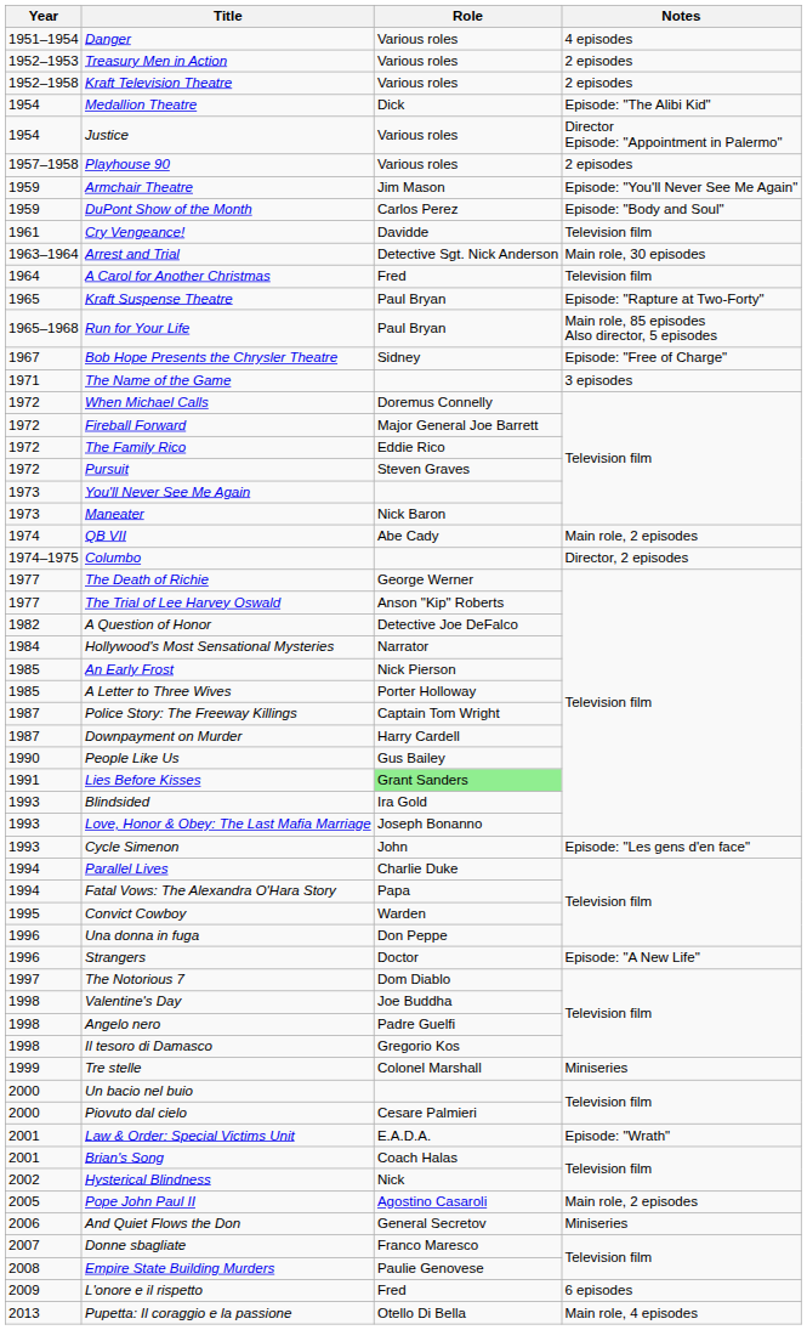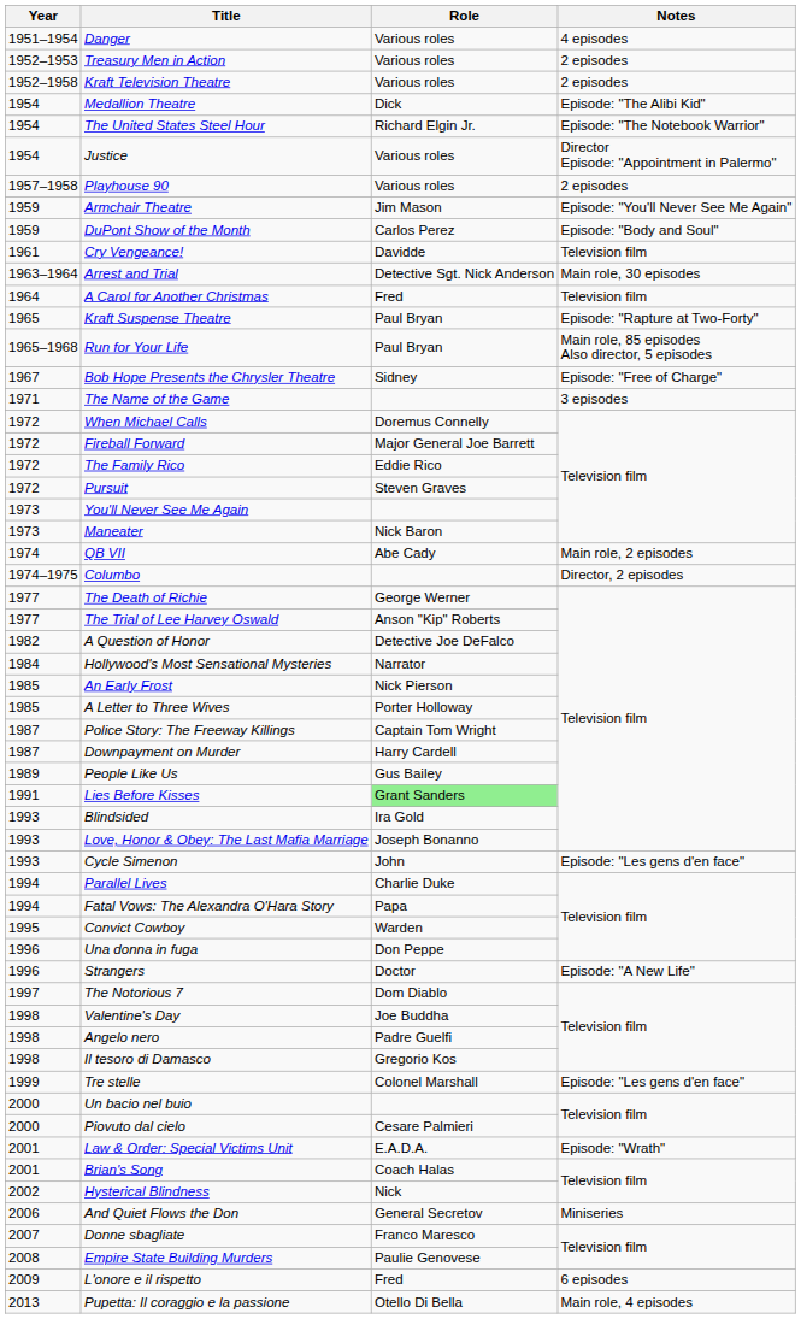 <table class="wikitable sortable">
 <tr>
 <th>Year</th>
 <th>Title</th>
 <th>Role</th>
 <th class="unsortable">Notes</th>
 </tr>
 <tr>
 <td>1951–1954</td>
 <td><em><a href='#'>Danger</a></em></td>
 <td>Various roles</td>
 <td>4 episodes</td>
 </tr>
 <tr>
 <td>1952–1953</td>
 <td><em><a href='#'>Treasury Men in Action</a></em></td>
 <td>Various roles</td>
 <td>2 episodes</td>
 </tr>
 <tr>
 <td>1952–1958</td>
 <td><em><a href='#'>Kraft Television Theatre</a></em></td>
 <td>Various roles</td>
 <td>2 episodes</td>
 </tr>
 <tr>
 <td>1954</td>
 <td><em><a href='#'>Medallion Theatre</a></em></td>
 <td>Dick</td>
 <td>Episode: "The Alibi Kid"</td>
+</tr>
+<tr>
+<td>1954</td>
+<td><em><a href='#'>The United States Steel Hour</a></em></td>
+<td>Richard Elgin Jr.</td>
+<td>Episode: "The Notebook Warrior"</td>
 </tr>
 <tr>
 <td>1954</td>
 <td><em>Justice</em></td>
 <td>Various roles</td>
 <td>Director<br>Episode: "Appointment in Palermo"</td>
 </tr>
 <tr>
 <td>1957–1958</td>
 <td><em><a href='#'>Playhouse 90</a></em></td>
 <td>Various roles</td>
 <td>2 episodes</td>
 </tr>
 <tr>
 <td>1959</td>
 <td><em><a href='#'>Armchair Theatre</a></em></td>
 <td>Jim Mason</td>
 <td>Episode: "You'll Never See Me Again"</td>
 </tr>
 <tr>
 <td>1959</td>
 <td><em><a href='#'>DuPont Show of the Month</a></em></td>
 <td>Carlos Perez</td>
 <td>Episode: "Body and Soul"</td>
 </tr>
 <tr>
 <td>1961</td>
 <td><em><a href='#'>Cry Vengeance!</a></em></td>
 <td>Davidde</td>
 <td>Television film</td>
 </tr>
 <tr>
 <td>1963–1964</td>
 <td><em><a href='#'>Arrest and Trial</a></em></td>
 <td>Detective Sgt. Nick Anderson</td>
 <td>Main role, 30 episodes</td>
 </tr>
 <tr>
 <td>1964</td>
 <td><em><a href='#'>A Carol for Another Christmas</a></em></td>
 <td>Fred</td>
 <td>Television film</td>
 </tr>
 <tr>
 <td>1965</td>
 <td><em><a href='#'>Kraft Suspense Theatre</a></em></td>
 <td>Paul Bryan</td>
 <td>Episode: "Rapture at Two-Forty"</td>
 </tr>
 <tr>
 <td>1965–1968</td>
 <td><em><a href='#'>Run for Your Life</a></em></td>
 <td>Paul Bryan</td>
 <td>Main role, 85 episodes<br>Also director, 5 episodes</td>
 </tr>
 <tr>
 <td>1967</td>
 <td><em><a href='#'>Bob Hope Presents the Chrysler Theatre</a></em></td>
 <td>Sidney</td>
 <td>Episode: "Free of Charge"</td>
 </tr>
 <tr>
 <td>1971</td>
 <td><em><a href='#'>The Name of the Game</a></em></td>
 <td></td>
 <td>3 episodes</td>
 </tr>
 <tr>
 <td>1972</td>
 <td><em><a href='#'>When Michael Calls</a></em></td>
 <td>Doremus Connelly</td>
 <td rowspan="6">Television film</td>
 </tr>
 <tr>
 <td>1972</td>
 <td><em><a href='#'>Fireball Forward</a></em></td>
 <td>Major General Joe Barrett</td>
 </tr>
 <tr>
 <td>1972</td>
 <td><em><a href='#'>The Family Rico</a></em></td>
 <td>Eddie Rico</td>
 </tr>
 <tr>
 <td>1972</td>
 <td><em><a href='#'>Pursuit</a></em></td>
 <td>Steven Graves</td>
 </tr>
 <tr>
 <td>1973</td>
 <td><em><a href='#'>You'll Never See Me Again</a></em></td>
 <td></td>
 </tr>
 <tr>
 <td>1973</td>
 <td><em><a href='#'>Maneater</a></em></td>
 <td>Nick Baron</td>
 </tr>
 <tr>
 <td>1974</td>
 <td><em><a href='#'>QB VII</a></em></td>
 <td>Abe Cady</td>
 <td>Main role, 2 episodes</td>
 </tr>
 <tr>
 <td>1974–1975</td>
 <td><em><a href='#'>Columbo</a></em></td>
 <td></td>
 <td>Director, 2 episodes</td>
 </tr>
 <tr>
 <td>1977</td>
 <td><em><a href='#'>The Death of Richie</a></em></td>
 <td>George Werner</td>
 <td rowspan="12">Television film</td>
 </tr>
 <tr>
 <td>1977</td>
 <td><em><a href='#'>The Trial of Lee Harvey Oswald</a></em></td>
 <td>Anson "Kip" Roberts</td>
 </tr>
 <tr>
 <td>1982</td>
 <td><em>A Question of Honor</em></td>
 <td>Detective Joe DeFalco</td>
 </tr>
 <tr>
 <td>1984</td>
 <td><em>Hollywood's Most Sensational Mysteries</em></td>
 <td>Narrator</td>
 </tr>
 <tr>
 <td>1985</td>
 <td><em><a href='#'>An Early Frost</a></em></td>
 <td>Nick Pierson</td>
 </tr>
 <tr>
 <td>1985</td>
 <td><em>A Letter to Three Wives</em></td>
 <td>Porter Holloway</td>
 </tr>
 <tr>
 <td>1987</td>
 <td><em>Police Story: The Freeway Killings</em></td>
 <td>Captain Tom Wright</td>
 </tr>
 <tr>
 <td>1987</td>
 <td><em>Downpayment on Murder</em></td>
 <td>Harry Cardell</td>
 </tr>
 <tr>
-<td>1990</td>
+<td>1989</td>
 <td><em>People Like Us</em></td>
 <td>Gus Bailey</td>
 </tr>
 <tr>
 <td>1991</td>
 <td><em><a href='#'>Lies Before Kisses</a></em></td>
 <td style="background: lightgreen;">Grant Sanders</td>
 </tr>
 <tr>
 <td>1993</td>
 <td><em>Blindsided</em></td>
 <td>Ira Gold</td>
 </tr>
 <tr>
 <td>1993</td>
 <td><em><a href='#'>Love, Honor & Obey: The Last Mafia Marriage</a></em></td>
 <td>Joseph Bonanno</td>
 </tr>
 <tr>
 <td>1993</td>
 <td><em>Cycle Simenon</em></td>
 <td>John</td>
 <td>Episode: "Les gens d'en face"</td>
 </tr>
 <tr>
 <td>1994</td>
 <td><em><a href='#'>Parallel Lives</a></em></td>
 <td>Charlie Duke</td>
 <td rowspan="4">Television film</td>
 </tr>
 <tr>
 <td>1994</td>
 <td><em>Fatal Vows: The Alexandra O'Hara Story</em></td>
 <td>Papa</td>
 </tr>
 <tr>
 <td>1995</td>
 <td><em>Convict Cowboy</em></td>
 <td>Warden</td>
 </tr>
 <tr>
 <td>1996</td>
 <td><em>Una donna in fuga</em></td>
 <td>Don Peppe</td>
 </tr>
 <tr>
 <td>1996</td>
 <td><em>Strangers</em></td>
 <td>Doctor</td>
 <td>Episode: "A New Life"</td>
 </tr>
 <tr>
 <td>1997</td>
 <td><em>The Notorious 7</em></td>
 <td>Dom Diablo</td>
 <td rowspan="4">Television film</td>
 </tr>
 <tr>
 <td>1998</td>
 <td><em>Valentine's Day</em></td>
 <td>Joe Buddha</td>
 </tr>
 <tr>
 <td>1998</td>
 <td><em>Angelo nero</em></td>
 <td>Padre Guelfi</td>
 </tr>
 <tr>
 <td>1998</td>
 <td><em>Il tesoro di Damasco</em></td>
 <td>Gregorio Kos</td>
 </tr>
 <tr>
 <td>1999</td>
 <td><em>Tre stelle</em></td>
 <td>Colonel Marshall</td>
-<td>Miniseries</td>
+<td>Episode: "Les gens d'en face"</td>
 </tr>
 <tr>
 <td>2000</td>
 <td><em>Un bacio nel buio</em></td>
 <td></td>
 <td rowspan="2">Television film</td>
 </tr>
 <tr>
 <td>2000</td>
 <td><em>Piovuto dal cielo</em></td>
 <td>Cesare Palmieri</td>
 </tr>
 <tr>
 <td>2001</td>
 <td><em><a href='#'>Law & Order: Special Victims Unit</a></em></td>
 <td>E.A.D.A.</td>
 <td>Episode: "Wrath"</td>
 </tr>
 <tr>
 <td>2001</td>
 <td><em><a href='#'>Brian's Song</a></em></td>
 <td>Coach Halas</td>
 <td rowspan="2">Television film</td>
 </tr>
 <tr>
 <td>2002</td>
 <td><em><a href='#'>Hysterical Blindness</a></em></td>
 <td>Nick</td>
-</tr>
-<tr>
-<td>2005</td>
-<td><em><a href='#'>Pope John Paul II</a></em></td>
-<td><a href='#'>Agostino Casaroli</a></td>
-<td>Main role, 2 episodes</td>
 </tr>
 <tr>
 <td>2006</td>
 <td><em>And Quiet Flows the Don</em></td>
 <td>General Secretov</td>
 <td>Miniseries</td>
 </tr>
 <tr>
 <td>2007</td>
 <td><em>Donne sbagliate</em></td>
 <td>Franco Maresco</td>
 <td rowspan="2">Television film</td>
 </tr>
 <tr>
 <td>2008</td>
 <td><em><a href='#'>Empire State Building Murders</a></em></td>
 <td>Paulie Genovese</td>
 </tr>
 <tr>
 <td>2009</td>
 <td><em>L'onore e il rispetto</em></td>
 <td>Fred</td>
 <td>6 episodes</td>
 </tr>
 <tr>
 <td>2013</td>
 <td><em>Pupetta: Il coraggio e la passione</em></td>
 <td>Otello Di Bella</td>
 <td>Main role, 4 episodes</td>
 </tr>
 </table>
